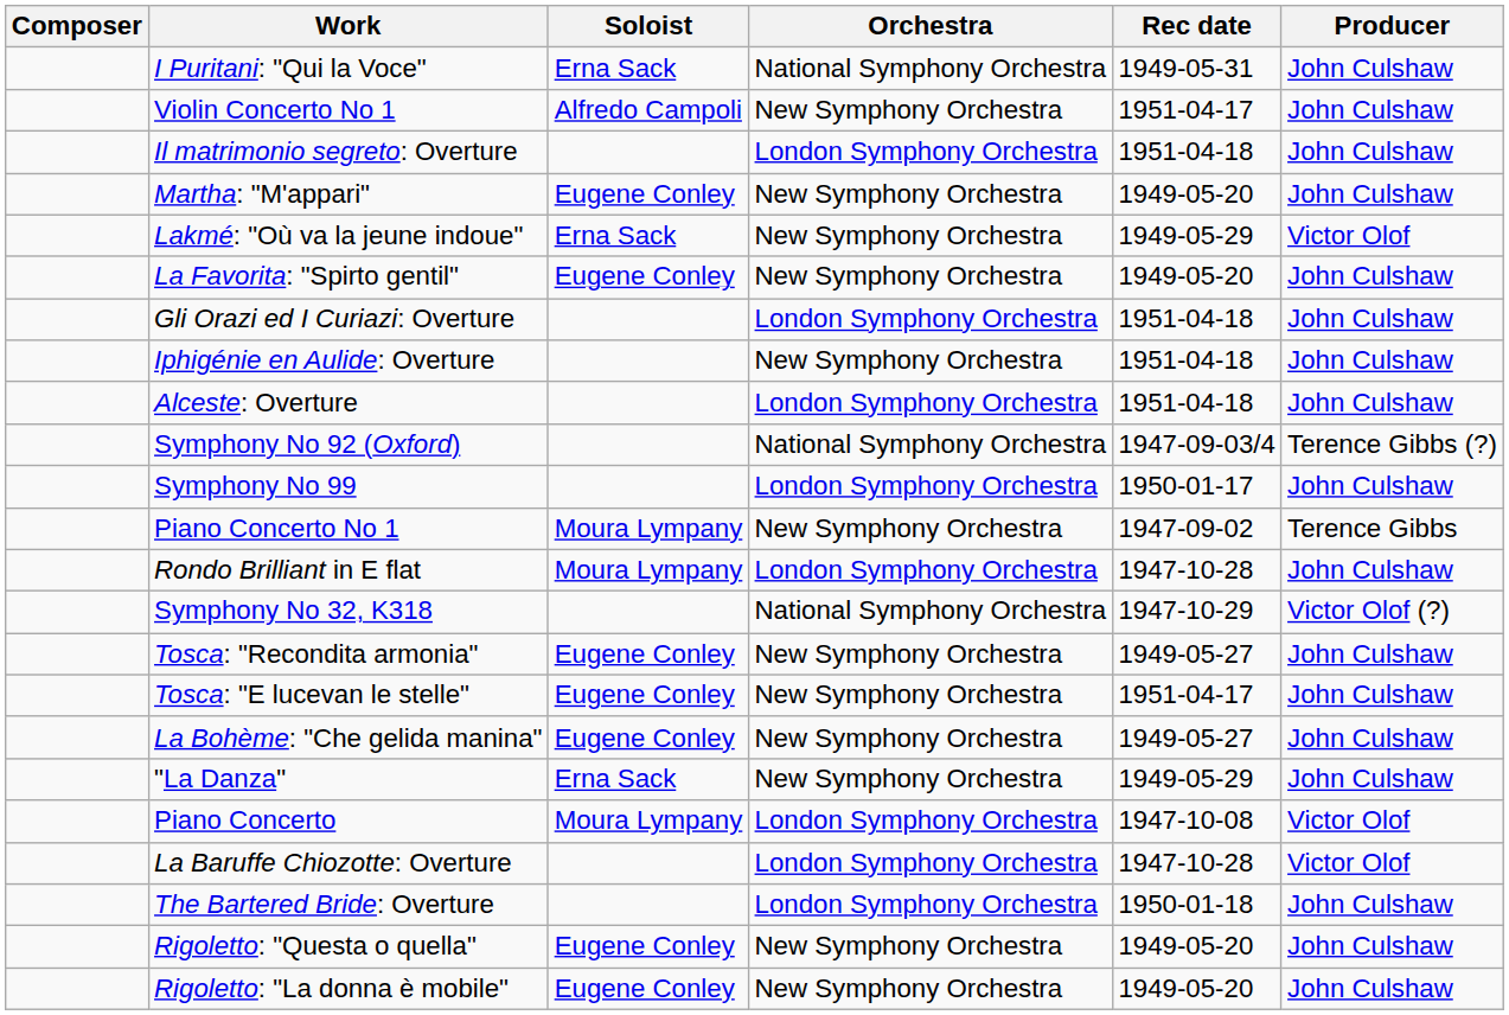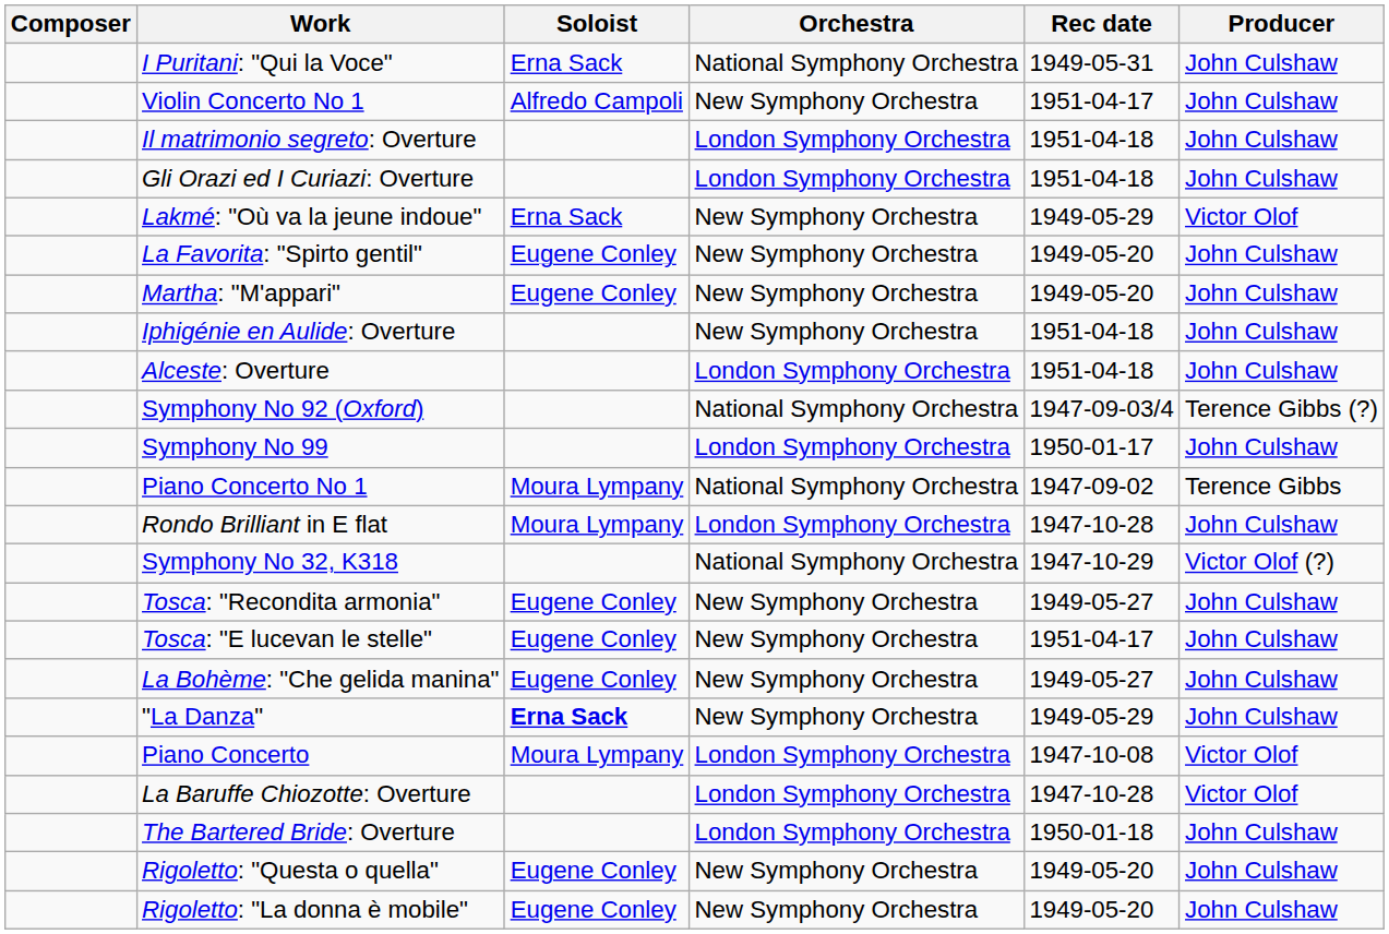 <table class="wikitable plainrowheaders sortable" style="margin-right: 0">
 <tr>
 <th scope="col">Composer</th>
 <th scope="col">Work</th>
 <th scope="col">Soloist</th>
 <th scope="col">Orchestra</th>
 <th scope="col">Rec date</th>
 <th scope="col">Producer</th>
 </tr>
 <tr>
 <td></td>
 <td><em><a href='#'>I Puritani</a></em>: "Qui la Voce"</td>
 <td><a href='#'>Erna Sack</a></td>
 <td>National Symphony Orchestra</td>
 <td>1949-05-31</td>
 <td><a href='#'>John Culshaw</a></td>
 </tr>
 <tr>
 <td></td>
 <td><a href='#'>Violin Concerto No 1</a></td>
 <td><a href='#'>Alfredo Campoli</a></td>
 <td>New Symphony Orchestra</td>
 <td>1951-04-17</td>
 <td><a href='#'>John Culshaw</a></td>
 </tr>
 <tr>
 <td></td>
 <td><em><a href='#'>Il matrimonio segreto</a></em>: Overture</td>
 <td></td>
 <td><a href='#'>London Symphony Orchestra</a></td>
 <td>1951-04-18</td>
 <td><a href='#'>John Culshaw</a></td>
 </tr>
 <tr>
 <td></td>
-<td><em><a href='#'>Martha</a></em>:  "M'appari"</td>
-<td><a href='#'>Eugene Conley</a></td>
-<td>New Symphony Orchestra</td>
-<td>1949-05-20</td>
+<td><em>Gli Orazi ed I Curiazi</em>: Overture</td>
+<td></td>
+<td><a href='#'>London Symphony Orchestra</a></td>
+<td>1951-04-18</td>
 <td><a href='#'>John Culshaw</a></td>
 </tr>
 <tr>
 <td></td>
 <td><em><a href='#'>Lakmé</a></em>: "Où va la jeune indoue"</td>
 <td><a href='#'>Erna Sack</a></td>
 <td>New Symphony Orchestra</td>
 <td>1949-05-29</td>
 <td><a href='#'>Victor Olof</a></td>
 </tr>
 <tr>
 <td></td>
 <td><em><a href='#'>La Favorita</a></em>: "Spirto gentil"</td>
 <td><a href='#'>Eugene Conley</a></td>
 <td>New Symphony Orchestra</td>
 <td>1949-05-20</td>
 <td><a href='#'>John Culshaw</a></td>
 </tr>
 <tr>
 <td></td>
-<td><em>Gli Orazi ed I Curiazi</em>: Overture</td>
-<td></td>
-<td><a href='#'>London Symphony Orchestra</a></td>
-<td>1951-04-18</td>
+<td><em><a href='#'>Martha</a></em>:  "M'appari"</td>
+<td><a href='#'>Eugene Conley</a></td>
+<td>New Symphony Orchestra</td>
+<td>1949-05-20</td>
 <td><a href='#'>John Culshaw</a></td>
 </tr>
 <tr>
 <td></td>
 <td><em><a href='#'>Iphigénie en Aulide</a></em>: Overture</td>
 <td></td>
 <td>New Symphony Orchestra</td>
 <td>1951-04-18</td>
 <td><a href='#'>John Culshaw</a></td>
 </tr>
 <tr>
 <td></td>
 <td><em><a href='#'>Alceste</a></em>: Overture</td>
 <td></td>
 <td><a href='#'>London Symphony Orchestra</a></td>
 <td>1951-04-18</td>
 <td><a href='#'>John Culshaw</a></td>
 </tr>
 <tr>
 <td></td>
 <td><a href='#'>Symphony No 92 (<em>Oxford</em>)</a></td>
 <td></td>
 <td>National Symphony Orchestra</td>
 <td>1947-09-03/4</td>
 <td>Terence Gibbs (?)</td>
 </tr>
 <tr>
 <td></td>
 <td><a href='#'>Symphony No 99</a></td>
 <td></td>
 <td><a href='#'>London Symphony Orchestra</a></td>
 <td>1950-01-17</td>
 <td><a href='#'>John Culshaw</a></td>
 </tr>
 <tr>
 <td></td>
 <td><a href='#'>Piano Concerto No 1</a></td>
 <td><a href='#'>Moura Lympany</a></td>
-<td>New Symphony Orchestra</td>
+<td>National Symphony Orchestra</td>
 <td>1947-09-02</td>
 <td>Terence Gibbs</td>
 </tr>
 <tr>
 <td></td>
 <td><em>Rondo Brilliant</em> in E flat</td>
 <td><a href='#'>Moura Lympany</a></td>
 <td><a href='#'>London Symphony Orchestra</a></td>
 <td>1947-10-28</td>
 <td><a href='#'>John Culshaw</a></td>
 </tr>
 <tr>
 <td></td>
 <td><a href='#'>Symphony No 32, K318</a></td>
 <td></td>
 <td>National Symphony Orchestra</td>
 <td>1947-10-29</td>
 <td><a href='#'>Victor Olof</a> (?)</td>
 </tr>
 <tr>
 <td></td>
 <td><em><a href='#'>Tosca</a></em>: "Recondita armonia"</td>
 <td><a href='#'>Eugene Conley</a></td>
 <td>New Symphony Orchestra</td>
 <td>1949-05-27</td>
 <td><a href='#'>John Culshaw</a></td>
 </tr>
 <tr>
 <td></td>
 <td><em><a href='#'>Tosca</a></em>: "E lucevan le stelle"</td>
 <td><a href='#'>Eugene Conley</a></td>
 <td>New Symphony Orchestra</td>
 <td>1951-04-17</td>
 <td><a href='#'>John Culshaw</a></td>
 </tr>
 <tr>
 <td></td>
 <td><em><a href='#'>La Bohème</a></em>: "Che gelida manina"</td>
 <td><a href='#'>Eugene Conley</a></td>
 <td>New Symphony Orchestra</td>
 <td>1949-05-27</td>
 <td><a href='#'>John Culshaw</a></td>
 </tr>
 <tr>
 <td></td>
 <td>"<a href='#'>La Danza</a>"</td>
-<td><a href='#'>Erna Sack</a></td>
+<td><strong><a href='#'>Erna Sack</a></strong></td>
 <td>New Symphony Orchestra</td>
 <td>1949-05-29</td>
 <td><a href='#'>John Culshaw</a></td>
 </tr>
 <tr>
 <td></td>
 <td><a href='#'>Piano Concerto</a></td>
 <td><a href='#'>Moura Lympany</a></td>
 <td><a href='#'>London Symphony Orchestra</a></td>
 <td>1947-10-08</td>
 <td><a href='#'>Victor Olof</a></td>
 </tr>
 <tr>
 <td></td>
 <td><em>La Baruffe Chiozotte</em>: Overture</td>
 <td></td>
 <td><a href='#'>London Symphony Orchestra</a></td>
 <td>1947-10-28</td>
 <td><a href='#'>Victor Olof</a></td>
 </tr>
 <tr>
 <td></td>
 <td><em><a href='#'>The Bartered Bride</a></em>: Overture</td>
 <td></td>
 <td><a href='#'>London Symphony Orchestra</a></td>
 <td>1950-01-18</td>
 <td><a href='#'>John Culshaw</a></td>
 </tr>
 <tr>
 <td></td>
 <td><em><a href='#'>Rigoletto</a></em>: "Questa o quella"</td>
 <td><a href='#'>Eugene Conley</a></td>
 <td>New Symphony Orchestra</td>
 <td>1949-05-20</td>
 <td><a href='#'>John Culshaw</a></td>
 </tr>
 <tr>
 <td></td>
 <td><em><a href='#'>Rigoletto</a></em>: "La donna è mobile"</td>
 <td><a href='#'>Eugene Conley</a></td>
 <td>New Symphony Orchestra</td>
 <td>1949-05-20</td>
 <td><a href='#'>John Culshaw</a></td>
 </tr>
 </table>
